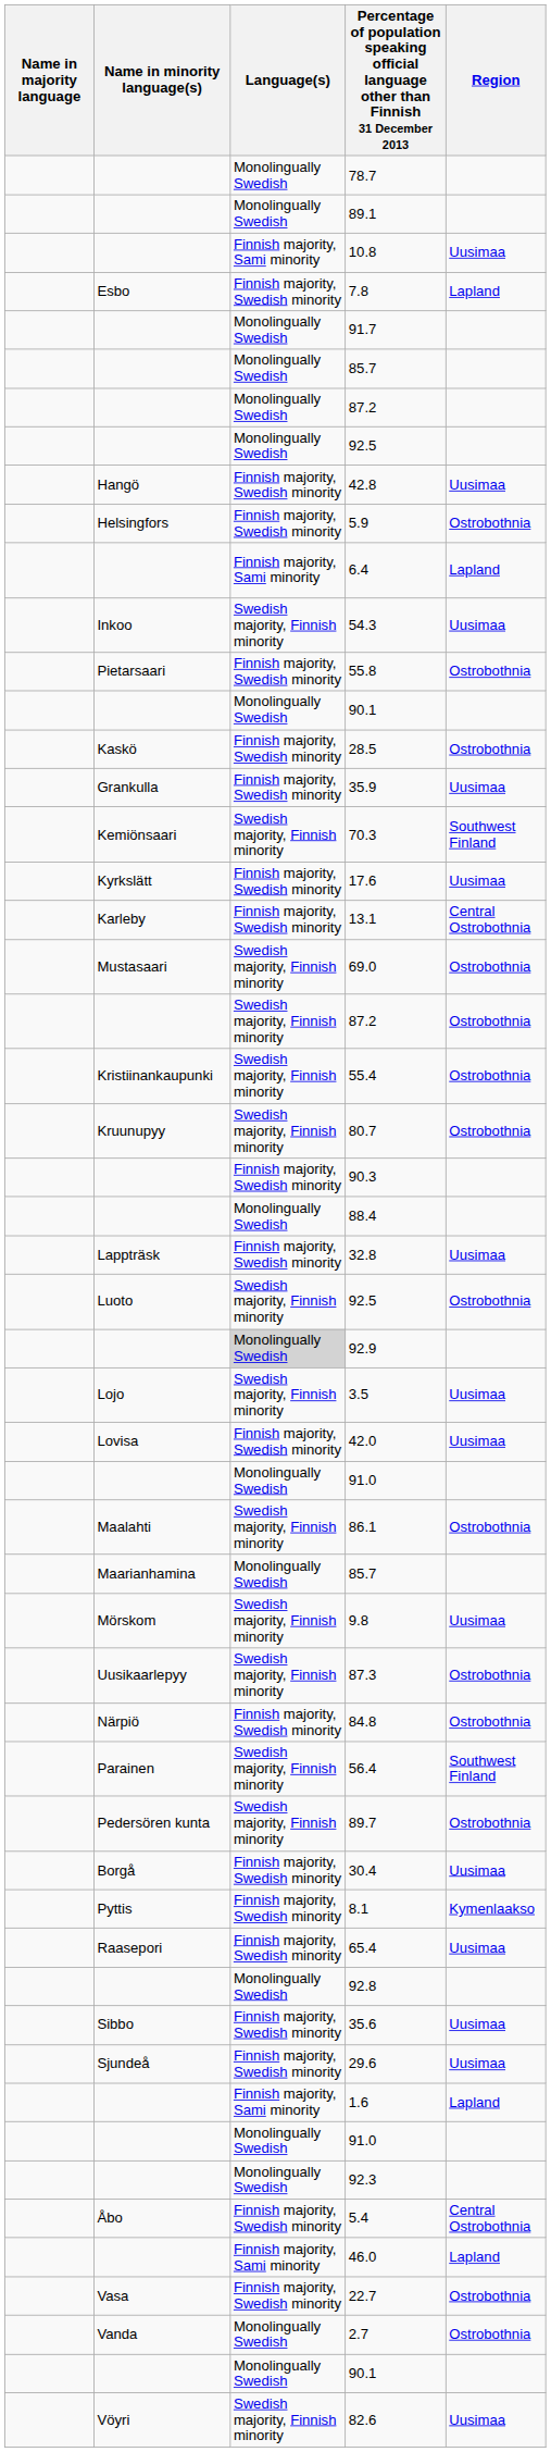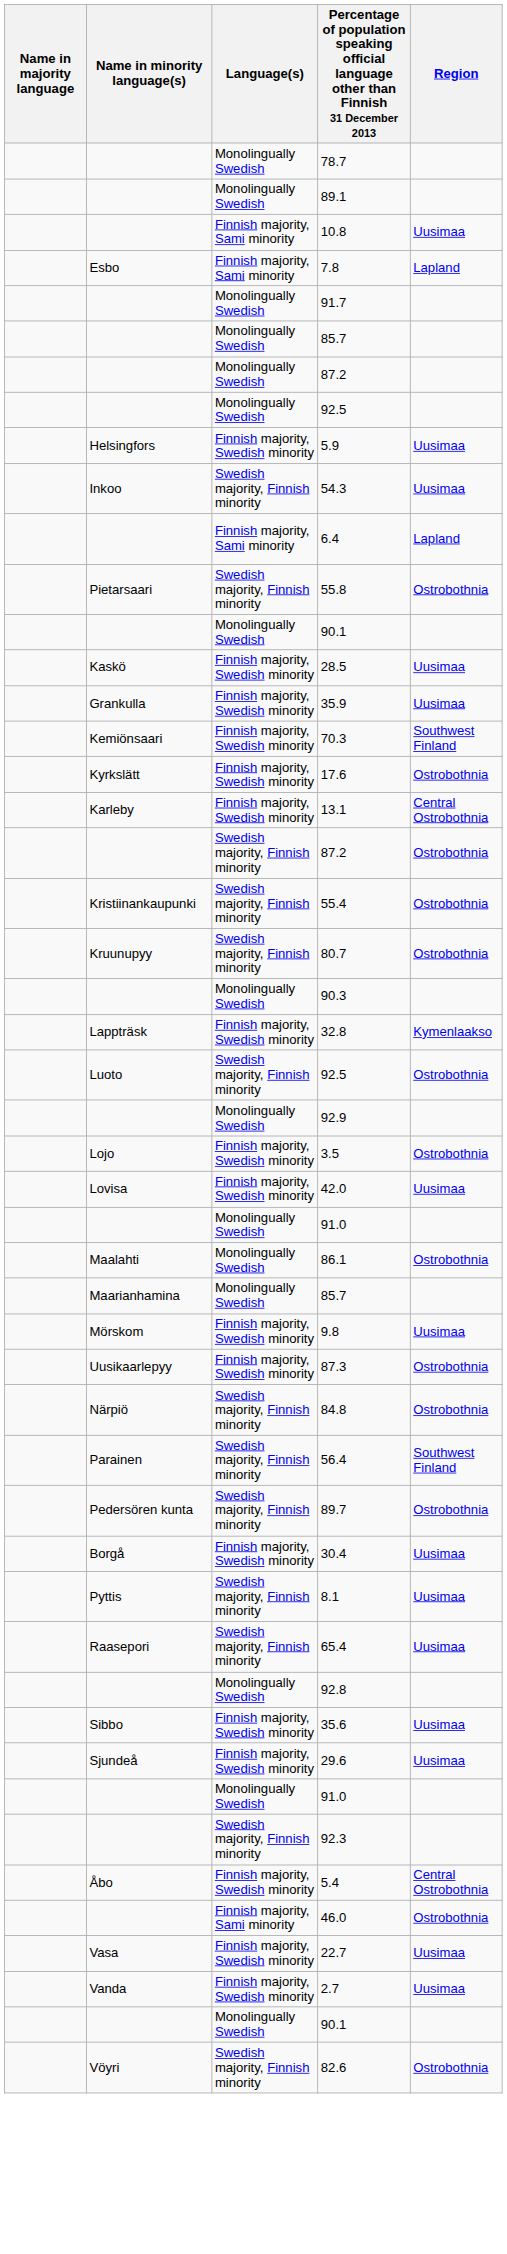 <table class="wikitable sortable">
 <tr>
 <th scope="col">Name in majority language</th>
 <th scope="col" class="unsortable">Name in minority language(s)</th>
 <th scope="col">Language(s)</th>
 <th scope="col">Percentage of population<br>speaking official language<br>other than Finnish<br><small>31 December 2013</small></th>
 <th scope="col"><a href='#'>Region</a></th>
 </tr>
 <tr>
 <td></td>
 <td></td>
 <td>Monolingually <a href='#'>Swedish</a></td>
 <td>78.7</td>
 <td></td>
 </tr>
 <tr>
 <td></td>
 <td></td>
 <td>Monolingually <a href='#'>Swedish</a></td>
 <td>89.1</td>
 <td></td>
 </tr>
 <tr>
 <td></td>
 <td><br></td>
 <td><a href='#'>Finnish</a> majority, <a href='#'>Sami</a> minority</td>
 <td>10.8</td>
 <td><a href='#'>Uusimaa</a></td>
 </tr>
 <tr>
 <td></td>
 <td>Esbo</td>
-<td><a href='#'>Finnish</a> majority, <a href='#'>Swedish</a> minority</td>
+<td><a href='#'>Finnish</a> majority, <a href='#'>Sami</a> minority</td>
 <td>7.8</td>
 <td><a href='#'>Lapland</a></td>
 </tr>
 <tr>
 <td></td>
 <td></td>
 <td>Monolingually <a href='#'>Swedish</a></td>
 <td>91.7</td>
 <td></td>
 </tr>
 <tr>
 <td></td>
 <td></td>
 <td>Monolingually <a href='#'>Swedish</a></td>
 <td>85.7</td>
 <td></td>
 </tr>
 <tr>
 <td></td>
 <td></td>
 <td>Monolingually <a href='#'>Swedish</a></td>
 <td>87.2</td>
 <td></td>
 </tr>
 <tr>
 <td></td>
 <td></td>
 <td>Monolingually <a href='#'>Swedish</a></td>
 <td>92.5</td>
 <td></td>
 </tr>
 <tr>
 <td></td>
-<td>Hangö</td>
+<td>Helsingfors</td>
 <td><a href='#'>Finnish</a> majority, <a href='#'>Swedish</a> minority</td>
-<td>42.8</td>
+<td>5.9</td>
 <td><a href='#'>Uusimaa</a></td>
 </tr>
 <tr>
 <td></td>
-<td>Helsingfors</td>
-<td><a href='#'>Finnish</a> majority, <a href='#'>Swedish</a> minority</td>
-<td>5.9</td>
-<td><a href='#'>Ostrobothnia</a></td>
+<td>Inkoo</td>
+<td><a href='#'>Swedish</a> majority, <a href='#'>Finnish</a> minority</td>
+<td>54.3</td>
+<td><a href='#'>Uusimaa</a></td>
 </tr>
 <tr>
 <td></td>
 <td><br><br><br></td>
 <td><a href='#'>Finnish</a> majority, <a href='#'>Sami</a> minority</td>
 <td>6.4</td>
 <td><a href='#'>Lapland</a></td>
 </tr>
 <tr>
 <td></td>
-<td>Inkoo</td>
+<td>Pietarsaari</td>
 <td><a href='#'>Swedish</a> majority, <a href='#'>Finnish</a> minority</td>
-<td>54.3</td>
-<td><a href='#'>Uusimaa</a></td>
-</tr>
-<tr>
-<td></td>
-<td>Pietarsaari</td>
-<td><a href='#'>Finnish</a> majority, <a href='#'>Swedish</a> minority</td>
 <td>55.8</td>
 <td><a href='#'>Ostrobothnia</a></td>
 </tr>
 <tr>
 <td></td>
 <td></td>
 <td>Monolingually <a href='#'>Swedish</a></td>
 <td>90.1</td>
 <td></td>
 </tr>
 <tr>
 <td></td>
 <td>Kaskö</td>
 <td><a href='#'>Finnish</a> majority, <a href='#'>Swedish</a> minority</td>
 <td>28.5</td>
-<td><a href='#'>Ostrobothnia</a></td>
+<td><a href='#'>Uusimaa</a></td>
 </tr>
 <tr>
 <td></td>
 <td>Grankulla</td>
 <td><a href='#'>Finnish</a> majority, <a href='#'>Swedish</a> minority</td>
 <td>35.9</td>
 <td><a href='#'>Uusimaa</a></td>
 </tr>
 <tr>
 <td></td>
 <td>Kemiönsaari</td>
-<td><a href='#'>Swedish</a> majority, <a href='#'>Finnish</a> minority</td>
+<td><a href='#'>Finnish</a> majority, <a href='#'>Swedish</a> minority</td>
 <td>70.3</td>
 <td><a href='#'>Southwest Finland</a></td>
 </tr>
 <tr>
 <td></td>
 <td>Kyrkslätt</td>
 <td><a href='#'>Finnish</a> majority, <a href='#'>Swedish</a> minority</td>
 <td>17.6</td>
-<td><a href='#'>Uusimaa</a></td>
+<td><a href='#'>Ostrobothnia</a></td>
 </tr>
 <tr>
 <td></td>
 <td>Karleby</td>
 <td><a href='#'>Finnish</a> majority, <a href='#'>Swedish</a> minority</td>
 <td>13.1</td>
 <td><a href='#'>Central Ostrobothnia</a></td>
-</tr>
-<tr>
-<td></td>
-<td>Mustasaari</td>
-<td><a href='#'>Swedish</a> majority, <a href='#'>Finnish</a> minority</td>
-<td>69.0</td>
-<td><a href='#'>Ostrobothnia</a></td>
 </tr>
 <tr>
 <td></td>
 <td></td>
 <td><a href='#'>Swedish</a> majority, <a href='#'>Finnish</a> minority</td>
 <td>87.2</td>
 <td><a href='#'>Ostrobothnia</a></td>
 </tr>
 <tr>
 <td></td>
 <td>Kristiinankaupunki</td>
 <td><a href='#'>Swedish</a> majority, <a href='#'>Finnish</a> minority</td>
 <td>55.4</td>
 <td><a href='#'>Ostrobothnia</a></td>
 </tr>
 <tr>
 <td></td>
 <td>Kruunupyy</td>
 <td><a href='#'>Swedish</a> majority, <a href='#'>Finnish</a> minority</td>
 <td>80.7</td>
 <td><a href='#'>Ostrobothnia</a></td>
 </tr>
 <tr>
 <td></td>
 <td></td>
-<td><a href='#'>Finnish</a> majority, <a href='#'>Swedish</a> minority</td>
+<td>Monolingually <a href='#'>Swedish</a></td>
 <td>90.3</td>
-<td></td>
-</tr>
-<tr>
-<td></td>
-<td></td>
-<td>Monolingually <a href='#'>Swedish</a></td>
-<td>88.4</td>
 <td></td>
 </tr>
 <tr>
 <td></td>
 <td>Lappträsk</td>
 <td><a href='#'>Finnish</a> majority, <a href='#'>Swedish</a> minority</td>
 <td>32.8</td>
-<td><a href='#'>Uusimaa</a></td>
+<td><a href='#'>Kymenlaakso</a></td>
 </tr>
 <tr>
 <td></td>
 <td>Luoto</td>
 <td><a href='#'>Swedish</a> majority, <a href='#'>Finnish</a> minority</td>
 <td>92.5</td>
 <td><a href='#'>Ostrobothnia</a></td>
 </tr>
 <tr>
 <td></td>
 <td></td>
-<td style="background: lightgrey;">Monolingually <a href='#'>Swedish</a></td>
+<td>Monolingually <a href='#'>Swedish</a></td>
 <td>92.9</td>
 <td></td>
 </tr>
 <tr>
 <td></td>
 <td>Lojo</td>
-<td><a href='#'>Swedish</a> majority, <a href='#'>Finnish</a> minority</td>
+<td><a href='#'>Finnish</a> majority, <a href='#'>Swedish</a> minority</td>
 <td>3.5</td>
-<td><a href='#'>Uusimaa</a></td>
+<td><a href='#'>Ostrobothnia</a></td>
 </tr>
 <tr>
 <td></td>
 <td>Lovisa</td>
 <td><a href='#'>Finnish</a> majority, <a href='#'>Swedish</a> minority</td>
 <td>42.0</td>
 <td><a href='#'>Uusimaa</a></td>
 </tr>
 <tr>
 <td></td>
 <td></td>
 <td>Monolingually <a href='#'>Swedish</a></td>
 <td>91.0</td>
 <td></td>
 </tr>
 <tr>
 <td></td>
 <td>Maalahti</td>
-<td><a href='#'>Swedish</a> majority, <a href='#'>Finnish</a> minority</td>
+<td>Monolingually <a href='#'>Swedish</a></td>
 <td>86.1</td>
 <td><a href='#'>Ostrobothnia</a></td>
 </tr>
 <tr>
 <td></td>
 <td>Maarianhamina</td>
 <td>Monolingually <a href='#'>Swedish</a></td>
 <td>85.7</td>
 <td></td>
 </tr>
 <tr>
 <td></td>
 <td>Mörskom</td>
-<td><a href='#'>Swedish</a> majority, <a href='#'>Finnish</a> minority</td>
+<td><a href='#'>Finnish</a> majority, <a href='#'>Swedish</a> minority</td>
 <td>9.8</td>
 <td><a href='#'>Uusimaa</a></td>
 </tr>
 <tr>
 <td></td>
 <td>Uusikaarlepyy</td>
-<td><a href='#'>Swedish</a> majority, <a href='#'>Finnish</a> minority</td>
+<td><a href='#'>Finnish</a> majority, <a href='#'>Swedish</a> minority</td>
 <td>87.3</td>
 <td><a href='#'>Ostrobothnia</a></td>
 </tr>
 <tr>
 <td></td>
 <td>Närpiö</td>
-<td><a href='#'>Finnish</a> majority, <a href='#'>Swedish</a> minority</td>
+<td><a href='#'>Swedish</a> majority, <a href='#'>Finnish</a> minority</td>
 <td>84.8</td>
 <td><a href='#'>Ostrobothnia</a></td>
 </tr>
 <tr>
 <td></td>
 <td>Parainen</td>
 <td><a href='#'>Swedish</a> majority, <a href='#'>Finnish</a> minority</td>
 <td>56.4</td>
 <td><a href='#'>Southwest Finland</a></td>
 </tr>
 <tr>
 <td></td>
 <td>Pedersören kunta</td>
 <td><a href='#'>Swedish</a> majority, <a href='#'>Finnish</a> minority</td>
 <td>89.7</td>
 <td><a href='#'>Ostrobothnia</a></td>
 </tr>
 <tr>
 <td></td>
 <td>Borgå</td>
 <td><a href='#'>Finnish</a> majority, <a href='#'>Swedish</a> minority</td>
 <td>30.4</td>
 <td><a href='#'>Uusimaa</a></td>
 </tr>
 <tr>
 <td></td>
 <td>Pyttis</td>
-<td><a href='#'>Finnish</a> majority, <a href='#'>Swedish</a> minority</td>
+<td><a href='#'>Swedish</a> majority, <a href='#'>Finnish</a> minority</td>
 <td>8.1</td>
-<td><a href='#'>Kymenlaakso</a></td>
+<td><a href='#'>Uusimaa</a></td>
 </tr>
 <tr>
 <td></td>
 <td>Raasepori</td>
-<td><a href='#'>Finnish</a> majority, <a href='#'>Swedish</a> minority</td>
+<td><a href='#'>Swedish</a> majority, <a href='#'>Finnish</a> minority</td>
 <td>65.4</td>
 <td><a href='#'>Uusimaa</a></td>
 </tr>
 <tr>
 <td></td>
 <td></td>
 <td>Monolingually <a href='#'>Swedish</a></td>
 <td>92.8</td>
 <td></td>
 </tr>
 <tr>
 <td></td>
 <td>Sibbo</td>
 <td><a href='#'>Finnish</a> majority, <a href='#'>Swedish</a> minority</td>
 <td>35.6</td>
 <td><a href='#'>Uusimaa</a></td>
 </tr>
 <tr>
 <td></td>
 <td>Sjundeå</td>
 <td><a href='#'>Finnish</a> majority, <a href='#'>Swedish</a> minority</td>
 <td>29.6</td>
 <td><a href='#'>Uusimaa</a></td>
 </tr>
 <tr>
 <td></td>
-<td><br><br></td>
-<td><a href='#'>Finnish</a> majority, <a href='#'>Sami</a> minority</td>
-<td>1.6</td>
-<td><a href='#'>Lapland</a></td>
-</tr>
-<tr>
-<td></td>
 <td></td>
 <td>Monolingually <a href='#'>Swedish</a></td>
 <td>91.0</td>
 <td></td>
 </tr>
 <tr>
 <td></td>
 <td></td>
-<td>Monolingually <a href='#'>Swedish</a></td>
+<td><a href='#'>Swedish</a> majority, <a href='#'>Finnish</a> minority</td>
 <td>92.3</td>
 <td></td>
 </tr>
 <tr>
 <td></td>
 <td>Åbo</td>
 <td><a href='#'>Finnish</a> majority, <a href='#'>Swedish</a> minority</td>
 <td>5.4</td>
 <td><a href='#'>Central Ostrobothnia</a></td>
 </tr>
 <tr>
 <td></td>
 <td><br><br></td>
 <td><a href='#'>Finnish</a> majority, <a href='#'>Sami</a> minority</td>
 <td>46.0</td>
-<td><a href='#'>Lapland</a></td>
+<td><a href='#'>Ostrobothnia</a></td>
 </tr>
 <tr>
 <td></td>
 <td>Vasa</td>
 <td><a href='#'>Finnish</a> majority, <a href='#'>Swedish</a> minority</td>
 <td>22.7</td>
-<td><a href='#'>Ostrobothnia</a></td>
+<td><a href='#'>Uusimaa</a></td>
 </tr>
 <tr>
 <td></td>
 <td>Vanda</td>
-<td>Monolingually <a href='#'>Swedish</a></td>
+<td><a href='#'>Finnish</a> majority, <a href='#'>Swedish</a> minority</td>
 <td>2.7</td>
-<td><a href='#'>Ostrobothnia</a></td>
+<td><a href='#'>Uusimaa</a></td>
 </tr>
 <tr>
 <td></td>
 <td></td>
 <td>Monolingually <a href='#'>Swedish</a></td>
 <td>90.1</td>
 <td></td>
 </tr>
 <tr>
 <td></td>
 <td>Vöyri</td>
 <td><a href='#'>Swedish</a> majority, <a href='#'>Finnish</a> minority</td>
 <td>82.6</td>
-<td><a href='#'>Uusimaa</a></td>
+<td><a href='#'>Ostrobothnia</a></td>
 </tr>
 </table>
